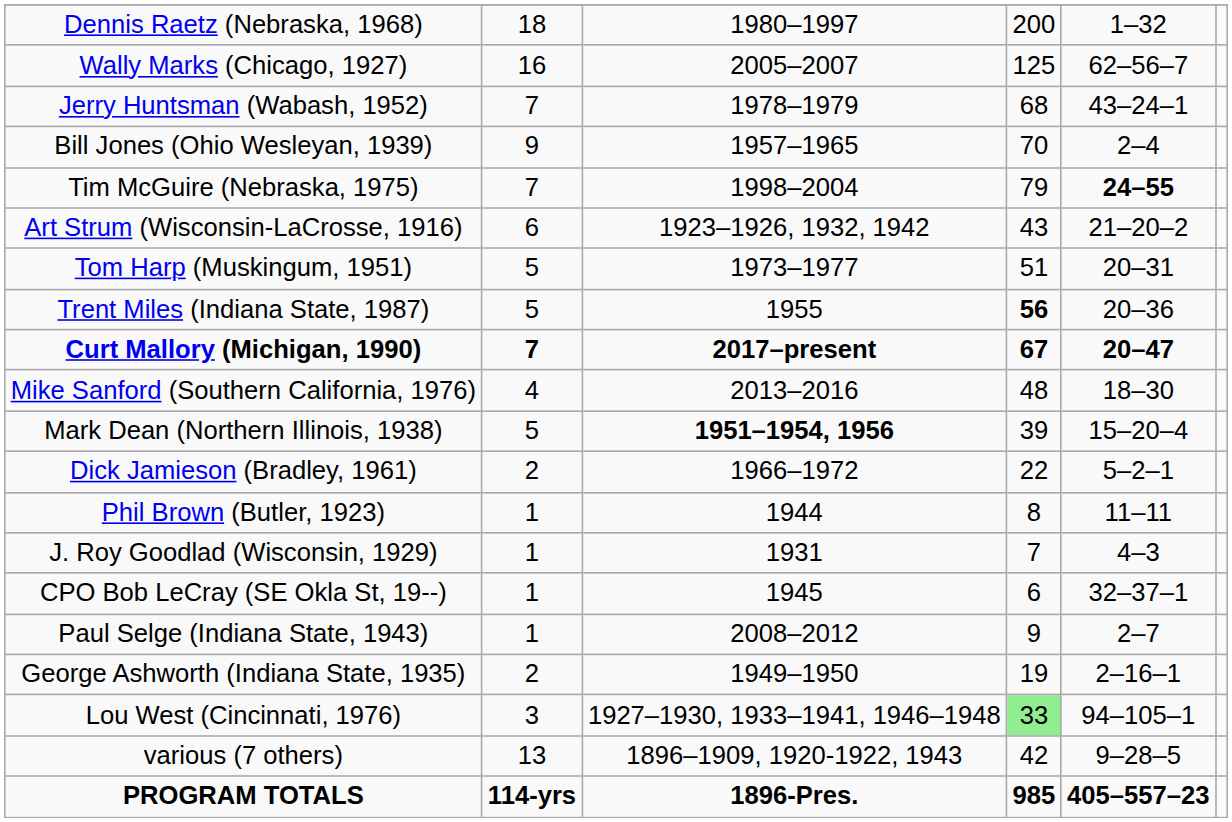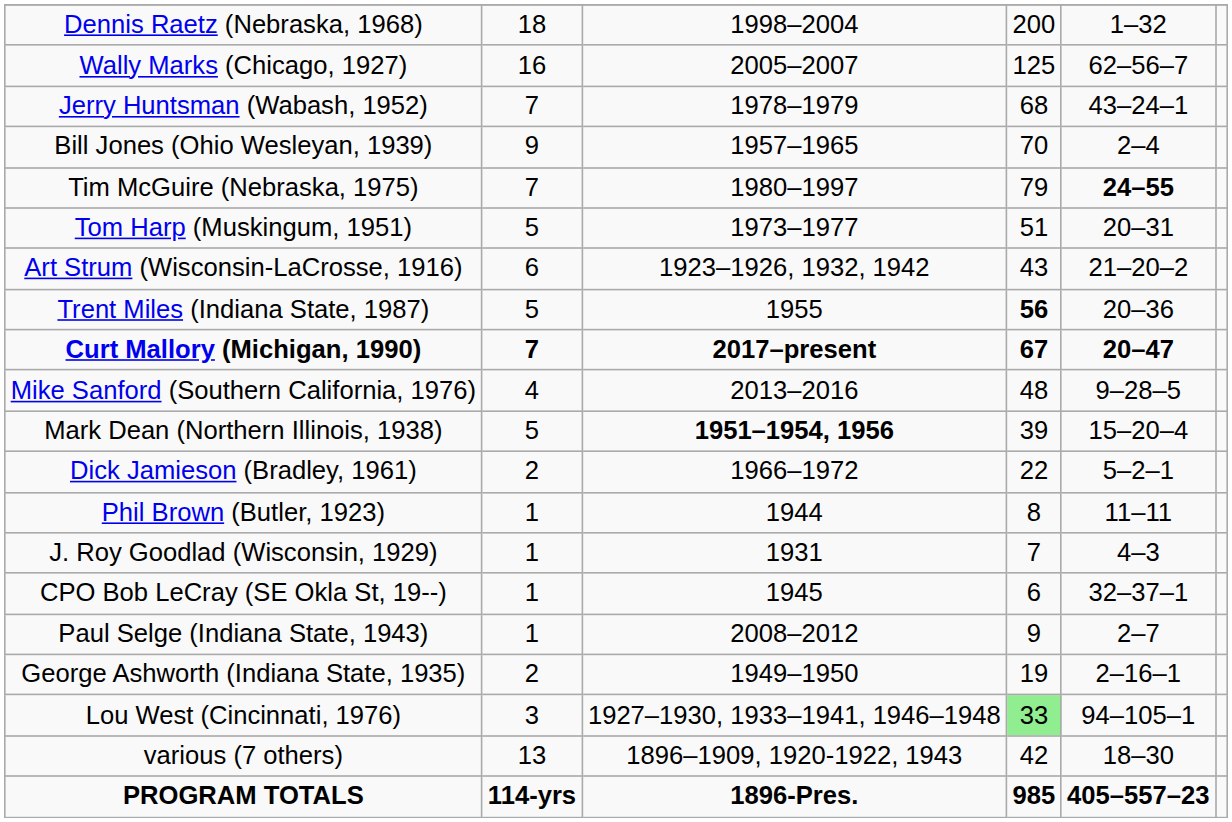 <table class="wikitable" style="text-align:center">
 <tr>
 </tr>
 <tr>
 <td><a href='#'>Dennis Raetz</a> (Nebraska, 1968)</td>
 <td>18</td>
-<td>1980–1997</td>
+<td>1998–2004</td>
 <td>200</td>
 <td>1–32</td>
 <td></td>
 </tr>
 <tr>
 <td><a href='#'>Wally Marks</a> (Chicago, 1927)</td>
 <td>16</td>
 <td>2005–2007</td>
 <td>125</td>
 <td>62–56–7</td>
 <td></td>
 </tr>
 <tr>
 <td><a href='#'>Jerry Huntsman</a> (Wabash, 1952)</td>
 <td>7</td>
 <td>1978–1979</td>
 <td>68</td>
 <td>43–24–1</td>
 <td></td>
 </tr>
 <tr>
 <td>Bill Jones (Ohio Wesleyan, 1939)</td>
 <td>9</td>
 <td>1957–1965</td>
 <td>70</td>
 <td>2–4</td>
 <td></td>
 </tr>
 <tr>
 <td>Tim McGuire (Nebraska, 1975)</td>
 <td>7</td>
-<td>1998–2004</td>
+<td>1980–1997</td>
 <td>79</td>
 <td><strong>24–55</strong></td>
+<td></td>
+</tr>
+<tr>
+<td><a href='#'>Tom Harp</a> (Muskingum, 1951)</td>
+<td>5</td>
+<td>1973–1977</td>
+<td>51</td>
+<td>20–31</td>
 <td></td>
 </tr>
 <tr>
 <td><a href='#'>Art Strum</a> (Wisconsin-LaCrosse, 1916)</td>
 <td>6</td>
 <td>1923–1926, 1932, 1942</td>
 <td>43</td>
 <td>21–20–2</td>
-<td></td>
-</tr>
-<tr>
-<td><a href='#'>Tom Harp</a> (Muskingum, 1951)</td>
-<td>5</td>
-<td>1973–1977</td>
-<td>51</td>
-<td>20–31</td>
 <td></td>
 </tr>
 <tr>
 <td><a href='#'>Trent Miles</a> (Indiana State, 1987)</td>
 <td>5</td>
 <td>1955</td>
 <td><strong>56</strong></td>
 <td>20–36</td>
 <td></td>
 </tr>
 <tr>
 <td><strong><a href='#'>Curt Mallory</a> (Michigan, 1990)</strong></td>
 <td><strong>7</strong></td>
 <td><strong>2017–present</strong></td>
 <td><strong>67</strong></td>
 <td><strong>20–47</strong></td>
 <td><strong></strong></td>
 </tr>
 <tr>
 <td><a href='#'>Mike Sanford</a> (Southern California, 1976)</td>
 <td>4</td>
 <td>2013–2016</td>
 <td>48</td>
-<td>18–30</td>
+<td>9–28–5</td>
 <td></td>
 </tr>
 <tr>
 <td>Mark Dean (Northern Illinois, 1938)</td>
 <td>5</td>
 <td><strong>1951–1954, 1956</strong></td>
 <td>39</td>
 <td>15–20–4</td>
 <td></td>
 </tr>
 <tr>
 <td><a href='#'>Dick Jamieson</a> (Bradley, 1961)</td>
 <td>2</td>
 <td>1966–1972</td>
 <td>22</td>
 <td>5–2–1</td>
 <td></td>
 </tr>
 <tr>
 <td><a href='#'>Phil Brown</a> (Butler, 1923)</td>
 <td>1</td>
 <td>1944</td>
 <td>8</td>
 <td>11–11</td>
 <td></td>
 </tr>
 <tr>
 <td>J. Roy Goodlad (Wisconsin, 1929)</td>
 <td>1</td>
 <td>1931</td>
 <td>7</td>
 <td>4–3</td>
 <td></td>
 </tr>
 <tr>
 <td>CPO Bob LeCray (SE Okla St, 19--)</td>
 <td>1</td>
 <td>1945</td>
 <td>6</td>
 <td>32–37–1</td>
 <td></td>
 </tr>
 <tr>
 <td>Paul Selge (Indiana State, 1943)</td>
 <td>1</td>
 <td>2008–2012</td>
 <td>9</td>
 <td>2–7</td>
 <td></td>
 </tr>
 <tr>
 <td>George Ashworth (Indiana State, 1935)</td>
 <td>2</td>
 <td>1949–1950</td>
 <td>19</td>
 <td>2–16–1</td>
 <td></td>
 </tr>
 <tr>
 <td>Lou West (Cincinnati, 1976)</td>
 <td>3</td>
 <td>1927–1930, 1933–1941, 1946–1948</td>
 <td style="background: lightgreen;">33</td>
 <td>94–105–1</td>
 <td></td>
 </tr>
 <tr>
 <td>various (7 others)</td>
 <td>13</td>
 <td>1896–1909, 1920-1922, 1943</td>
 <td>42</td>
-<td>9–28–5</td>
+<td>18–30</td>
 <td></td>
 </tr>
 <tr>
 <td><strong>PROGRAM TOTALS</strong></td>
 <td><strong>114-yrs</strong></td>
 <td><strong>1896-Pres.</strong></td>
 <td><strong>985</strong></td>
 <td><strong>405–557–23</strong></td>
 <td><strong></strong></td>
 </tr>
 </table>
